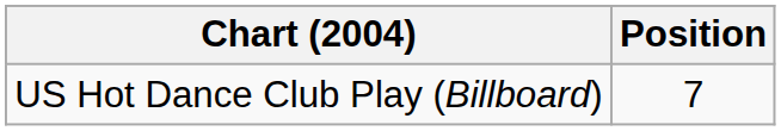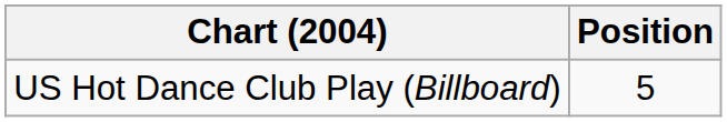 <table class="wikitable">
 <tr>
 <th>Chart (2004)</th>
 <th>Position</th>
 </tr>
 <tr>
 <td>US Hot Dance Club Play (<em>Billboard</em>)</td>
-<td align="center">7</td>
+<td align="center">5</td>
 </tr>
 </table>
